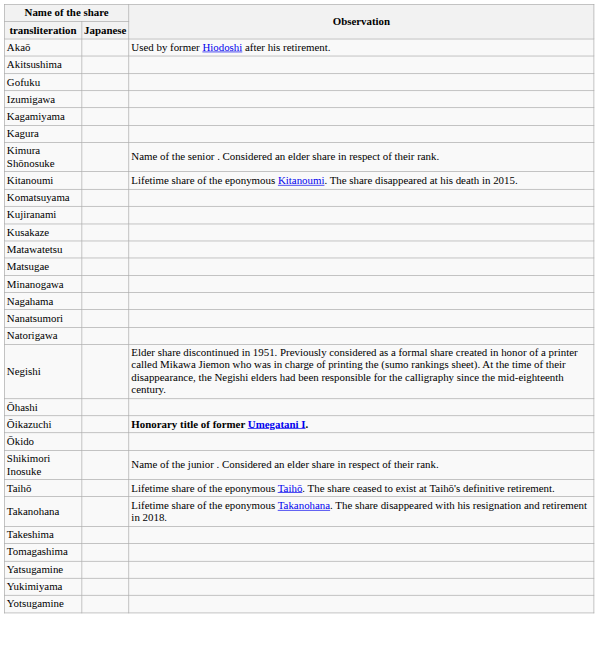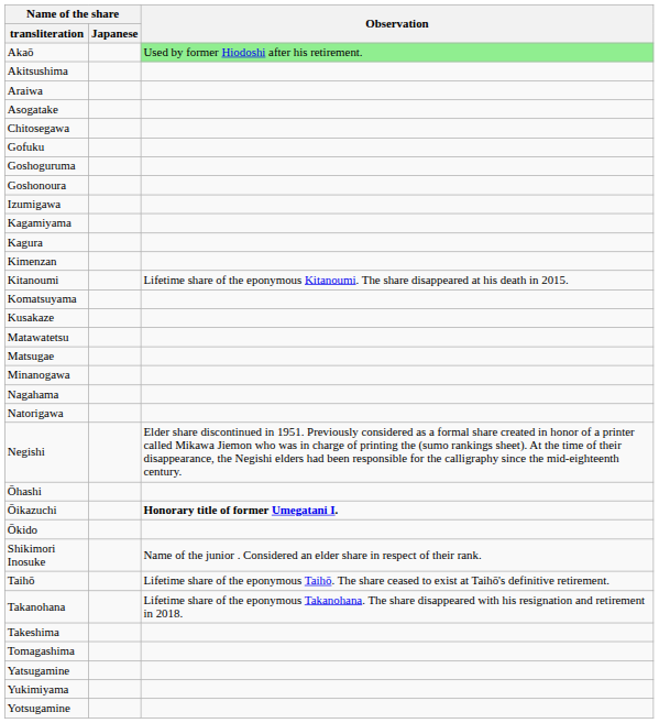 <table class="wikitable">
 <tr>
 <th colspan="2">Name of the share</th>
 <th rowspan="2">Observation</th>
 </tr>
 <tr>
 <th> transliteration</th>
 <th>Japanese</th>
 </tr>
 <tr>
 <td>Akaō</td>
 <td></td>
-<td>Used by former  <a href='#'>Hiodoshi</a> after his retirement.</td>
+<td style="background: lightgreen;">Used by former  <a href='#'>Hiodoshi</a> after his retirement.</td>
 </tr>
 <tr>
 <td>Akitsushima</td>
 <td></td>
 <td></td>
 </tr>
 <tr>
+<td>Araiwa</td>
+<td></td>
+<td></td>
+</tr>
+<tr>
+<td>Asogatake</td>
+<td></td>
+<td></td>
+</tr>
+<tr>
+<td>Chitosegawa</td>
+<td></td>
+<td></td>
+</tr>
+<tr>
 <td>Gofuku</td>
+<td></td>
+<td></td>
+</tr>
+<tr>
+<td>Goshoguruma</td>
+<td></td>
+<td></td>
+</tr>
+<tr>
+<td>Goshonoura</td>
 <td></td>
 <td></td>
 </tr>
 <tr>
 <td>Izumigawa</td>
 <td></td>
 <td></td>
 </tr>
 <tr>
 <td>Kagamiyama</td>
 <td></td>
 <td></td>
 </tr>
 <tr>
 <td>Kagura</td>
 <td></td>
 <td></td>
 </tr>
 <tr>
-<td>Kimura Shōnosuke</td>
+<td>Kimenzan</td>
 <td></td>
-<td>Name of the senior . Considered an elder share in respect of their rank.</td>
+<td></td>
 </tr>
 <tr>
 <td>Kitanoumi</td>
 <td></td>
 <td>Lifetime share of the eponymous  <a href='#'>Kitanoumi</a>. The share disappeared at his death in 2015.</td>
 </tr>
 <tr>
 <td>Komatsuyama</td>
-<td></td>
-<td></td>
-</tr>
-<tr>
-<td>Kujiranami</td>
 <td></td>
 <td></td>
 </tr>
 <tr>
 <td>Kusakaze</td>
 <td></td>
 <td></td>
 </tr>
 <tr>
 <td>Matawatetsu</td>
 <td></td>
 <td></td>
 </tr>
 <tr>
 <td>Matsugae</td>
 <td></td>
 <td></td>
 </tr>
 <tr>
 <td>Minanogawa</td>
 <td></td>
 <td></td>
 </tr>
 <tr>
 <td>Nagahama</td>
-<td></td>
-<td></td>
-</tr>
-<tr>
-<td>Nanatsumori</td>
 <td></td>
 <td></td>
 </tr>
 <tr>
 <td>Natorigawa</td>
 <td></td>
 <td></td>
 </tr>
 <tr>
 <td>Negishi</td>
 <td></td>
 <td>Elder share discontinued in 1951. Previously considered as a formal share created in honor of a printer called Mikawa Jiemon who was in charge of printing the  (sumo rankings sheet). At the time of their disappearance, the Negishi elders had been responsible for the  calligraphy since the mid-eighteenth century.</td>
 </tr>
 <tr>
 <td>Ōhashi</td>
 <td></td>
 <td></td>
 </tr>
 <tr>
 <td>Ōikazuchi</td>
 <td></td>
 <td><strong>Honorary title of former  <a href='#'>Umegatani I</a>.</strong></td>
 </tr>
 <tr>
 <td>Ōkido</td>
 <td></td>
 <td></td>
 </tr>
 <tr>
 <td>Shikimori Inosuke</td>
 <td></td>
 <td>Name of the junior . Considered an elder share in respect of their rank.</td>
 </tr>
 <tr>
 <td>Taihō</td>
 <td></td>
 <td>Lifetime share of the eponymous  <a href='#'>Taihō</a>. The share ceased to exist at Taihō's definitive retirement.</td>
 </tr>
 <tr>
 <td>Takanohana</td>
 <td></td>
 <td>Lifetime share of the eponymous  <a href='#'>Takanohana</a>. The share disappeared with his resignation and retirement in 2018.</td>
 </tr>
 <tr>
 <td>Takeshima</td>
 <td></td>
 <td></td>
 </tr>
 <tr>
 <td>Tomagashima</td>
 <td></td>
 <td></td>
 </tr>
 <tr>
 <td>Yatsugamine</td>
 <td></td>
 <td></td>
 </tr>
 <tr>
 <td>Yukimiyama</td>
 <td></td>
 <td></td>
 </tr>
 <tr>
 <td>Yotsugamine</td>
 <td></td>
 <td></td>
 </tr>
 </table>
